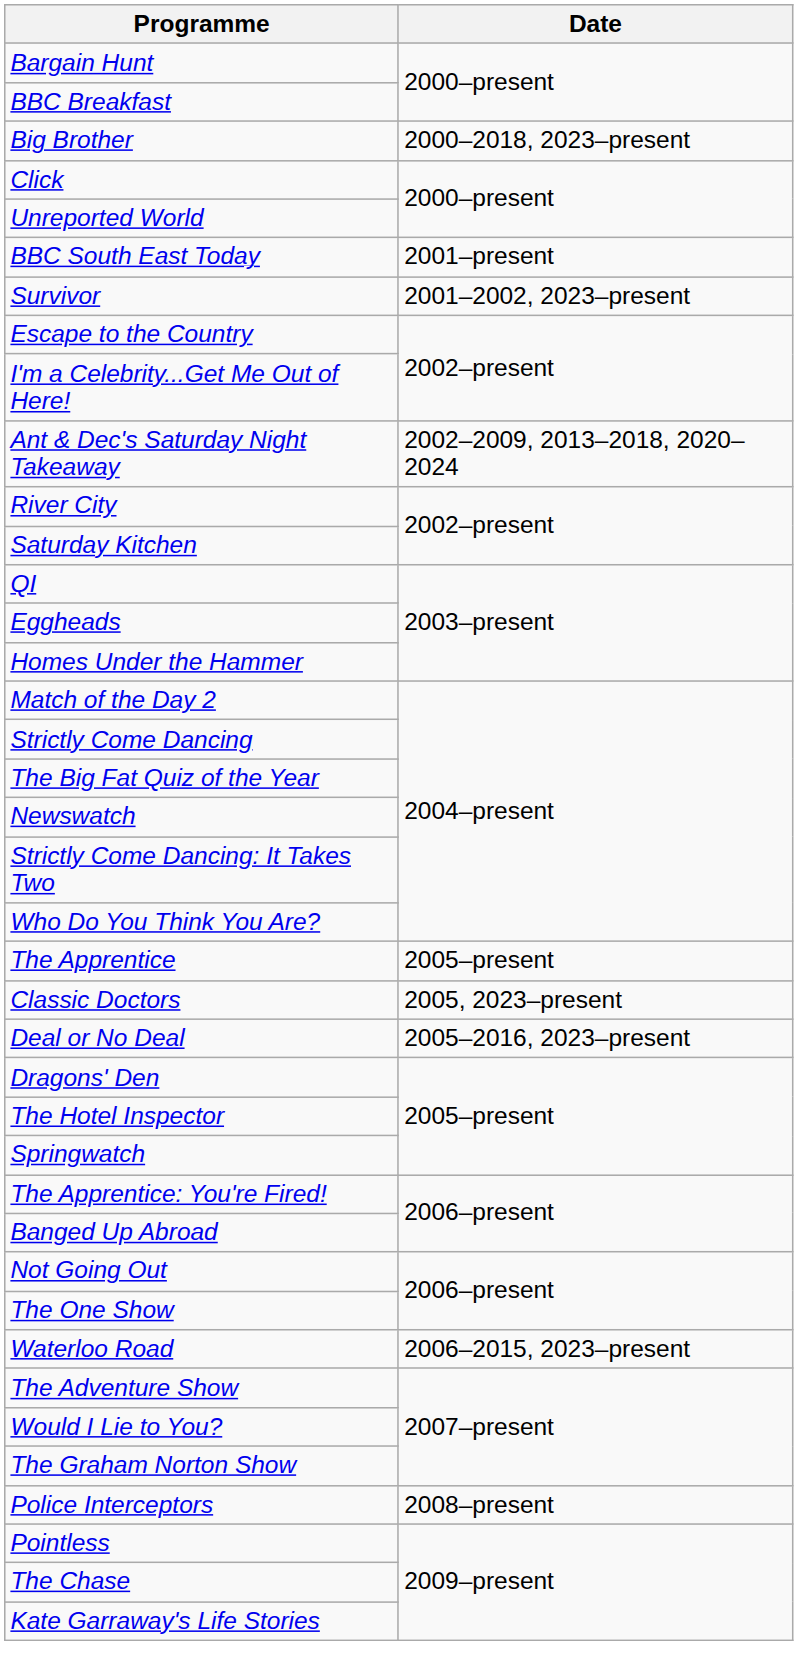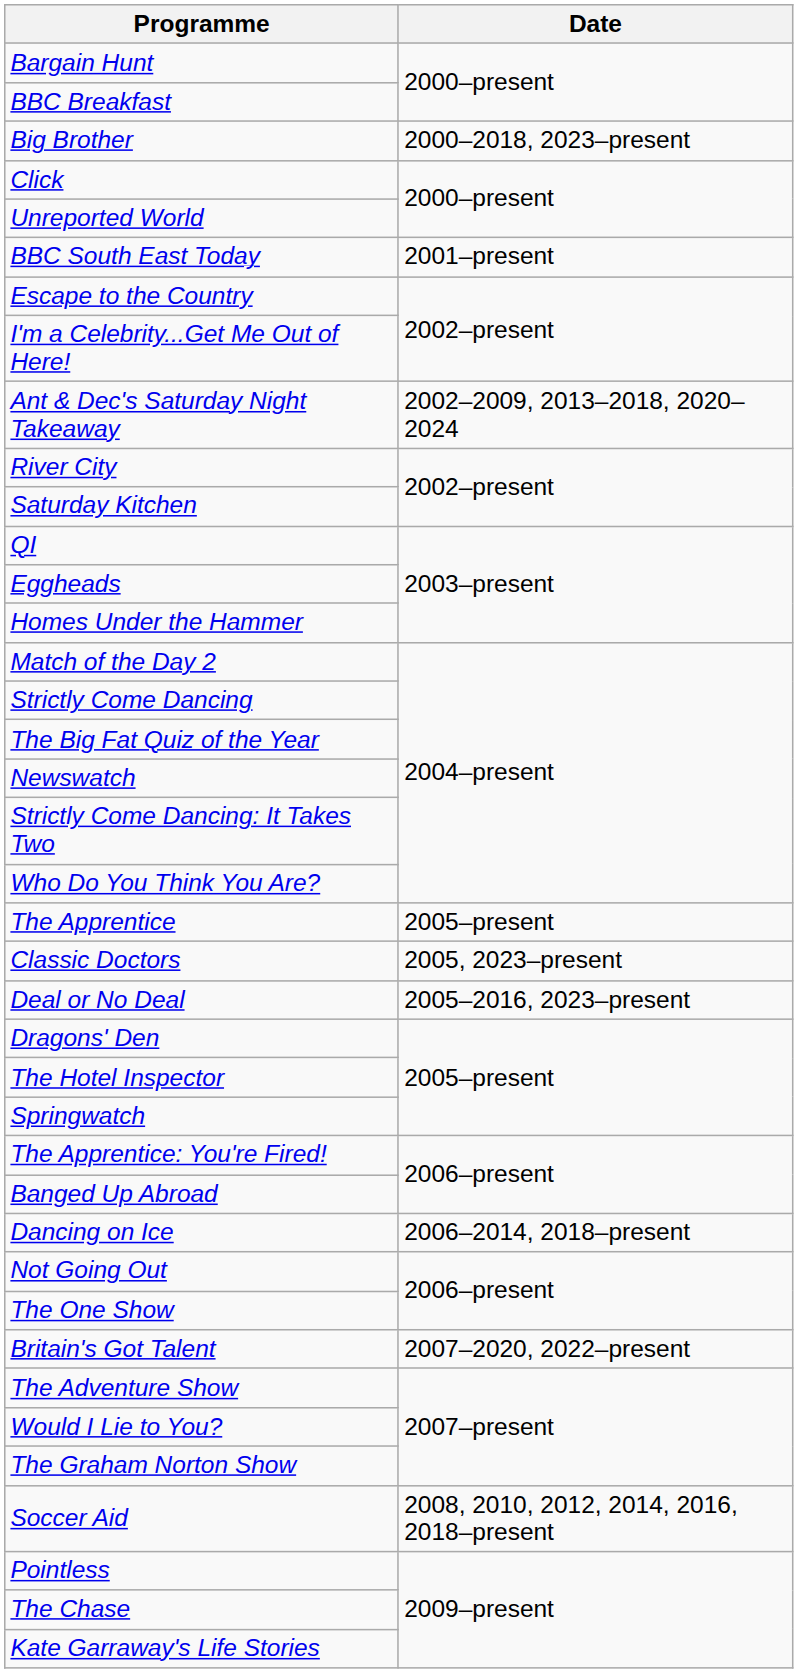 <table class="wikitable">
 <tr>
 <th width=250>Programme</th>
 <th width=250>Date</th>
 </tr>
 <tr>
 <td><em><a href='#'>Bargain Hunt</a></em></td>
 <td rowspan="2">2000–present</td>
 </tr>
 <tr>
 <td><em><a href='#'>BBC Breakfast</a></em></td>
 </tr>
 <tr>
 <td><em><a href='#'>Big Brother</a></em></td>
 <td>2000–2018, 2023–present</td>
 </tr>
 <tr>
 <td><em><a href='#'>Click</a></em></td>
 <td rowspan="2">2000–present</td>
 </tr>
 <tr>
 <td><em><a href='#'>Unreported World</a></em></td>
 </tr>
 <tr>
 <td><em><a href='#'>BBC South East Today</a></em></td>
 <td>2001–present</td>
-</tr>
-<tr>
-<td><em><a href='#'>Survivor</a></em></td>
-<td>2001–2002, 2023–present</td>
 </tr>
 <tr>
 <td><em><a href='#'>Escape to the Country</a></em></td>
 <td rowspan="2">2002–present</td>
 </tr>
 <tr>
 <td><em><a href='#'>I'm a Celebrity...Get Me Out of Here!</a></em></td>
 </tr>
 <tr>
 <td><em><a href='#'>Ant & Dec's Saturday Night Takeaway</a></em></td>
 <td>2002–2009, 2013–2018, 2020–2024</td>
 </tr>
 <tr>
 <td><em><a href='#'>River City</a></em></td>
 <td rowspan="2">2002–present</td>
 </tr>
 <tr>
 <td><em><a href='#'>Saturday Kitchen</a></em></td>
 </tr>
 <tr>
 <td><em><a href='#'>QI</a></em></td>
 <td rowspan="3">2003–present</td>
 </tr>
 <tr>
 <td><em><a href='#'>Eggheads</a></em></td>
 </tr>
 <tr>
 <td><em><a href='#'>Homes Under the Hammer</a></em></td>
 </tr>
 <tr>
 <td><em><a href='#'>Match of the Day 2</a></em></td>
 <td rowspan="6">2004–present</td>
 </tr>
 <tr>
 <td><em><a href='#'>Strictly Come Dancing</a></em></td>
 </tr>
 <tr>
 <td><em><a href='#'>The Big Fat Quiz of the Year</a></em></td>
 </tr>
 <tr>
 <td><em><a href='#'>Newswatch</a></em></td>
 </tr>
 <tr>
 <td><em><a href='#'>Strictly Come Dancing: It Takes Two</a></em></td>
 </tr>
 <tr>
 <td><em><a href='#'>Who Do You Think You Are?</a></em></td>
 </tr>
 <tr>
 <td><em><a href='#'>The Apprentice</a></em></td>
 <td>2005–present</td>
 </tr>
 <tr>
 <td><em><a href='#'>Classic Doctors</a></em></td>
 <td>2005, 2023–present</td>
 </tr>
 <tr>
 <td><em><a href='#'>Deal or No Deal</a></em></td>
 <td>2005–2016, 2023–present</td>
 </tr>
 <tr>
 <td><em><a href='#'>Dragons' Den</a></em></td>
 <td rowspan="3">2005–present</td>
 </tr>
 <tr>
 <td><em><a href='#'>The Hotel Inspector</a></em></td>
 </tr>
 <tr>
 <td><em><a href='#'>Springwatch</a></em></td>
 </tr>
 <tr>
 <td><em><a href='#'>The Apprentice: You're Fired!</a></em></td>
 <td rowspan="2">2006–present</td>
 </tr>
 <tr>
 <td><em><a href='#'>Banged Up Abroad</a></em></td>
 </tr>
 <tr>
+<td><em><a href='#'>Dancing on Ice</a></em></td>
+<td>2006–2014, 2018–present</td>
+</tr>
+<tr>
 <td><em><a href='#'>Not Going Out</a></em></td>
 <td rowspan="2">2006–present</td>
 </tr>
 <tr>
 <td><em><a href='#'>The One Show</a></em></td>
 </tr>
 <tr>
-<td><em><a href='#'>Waterloo Road</a></em></td>
-<td>2006–2015, 2023–present</td>
+<td><em><a href='#'>Britain's Got Talent</a></em></td>
+<td>2007–2020, 2022–present</td>
 </tr>
 <tr>
 <td><em><a href='#'>The Adventure Show</a></em></td>
 <td rowspan="3">2007–present</td>
 </tr>
 <tr>
 <td><em><a href='#'>Would I Lie to You?</a></em></td>
 </tr>
 <tr>
 <td><em><a href='#'>The Graham Norton Show</a></em></td>
 </tr>
 <tr>
-<td><em><a href='#'>Police Interceptors</a></em></td>
-<td>2008–present</td>
+<td><em><a href='#'>Soccer Aid</a></em></td>
+<td>2008, 2010, 2012, 2014, 2016, 2018–present</td>
 </tr>
 <tr>
 <td><em><a href='#'>Pointless</a></em></td>
 <td rowspan="3">2009–present</td>
 </tr>
 <tr>
 <td><em><a href='#'>The Chase</a></em></td>
 </tr>
 <tr>
 <td><em><a href='#'>Kate Garraway's Life Stories</a></em></td>
 </tr>
 </table>
